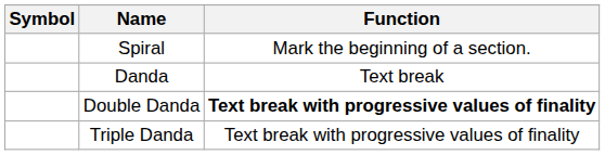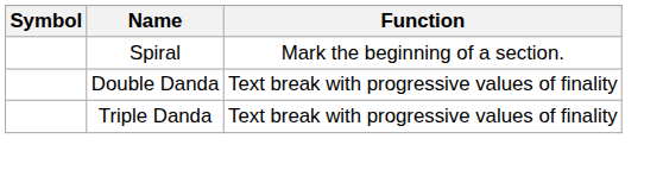 <table class="wikitable nounderlines Unicode" style="border-collapse:collapse;background:#FFFFFF;text-align:center">
 <tr>
 </tr>
 <tr>
 <th>Symbol</th>
 <th>Name</th>
 <th>Function</th>
 </tr>
 <tr>
 <td></td>
 <td>Spiral</td>
 <td>Mark the beginning of a section.</td>
 </tr>
 <tr>
 <td></td>
-<td>Danda</td>
-<td>Text break</td>
-</tr>
-<tr>
-<td></td>
 <td>Double Danda</td>
-<td><strong>Text break with progressive values of finality</strong></td>
+<td>Text break with progressive values of finality</td>
 </tr>
 <tr>
 <td></td>
 <td>Triple Danda</td>
 <td>Text break with progressive values of finality</td>
 </tr>
 </table>
